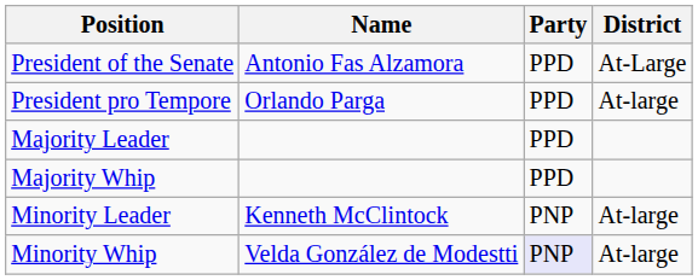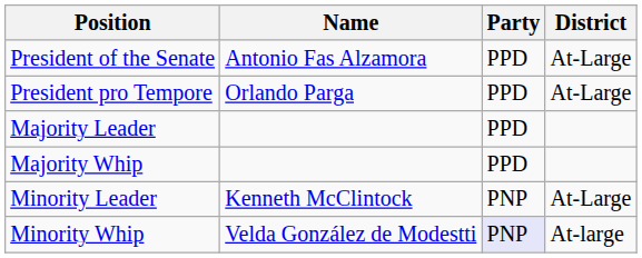 <table class="wikitable sortable">
 <tr>
 <th>Position</th>
 <th>Name</th>
 <th>Party</th>
 <th>District</th>
 </tr>
 <tr>
 <td><a href='#'>President of the Senate</a></td>
 <td><a href='#'>Antonio Fas Alzamora</a></td>
 <td>PPD</td>
 <td>At-Large</td>
 </tr>
 <tr>
 <td><a href='#'>President pro Tempore</a></td>
 <td><a href='#'>Orlando Parga</a></td>
 <td>PPD</td>
-<td>At-large</td>
+<td>At-Large</td>
 </tr>
 <tr>
 <td><a href='#'>Majority Leader</a></td>
 <td></td>
 <td>PPD</td>
 <td></td>
 </tr>
 <tr>
 <td><a href='#'>Majority Whip</a></td>
 <td></td>
 <td>PPD</td>
 <td></td>
 </tr>
 <tr>
 <td><a href='#'>Minority Leader</a></td>
 <td><a href='#'>Kenneth McClintock</a></td>
 <td>PNP</td>
-<td>At-large</td>
+<td>At-Large</td>
 </tr>
 <tr>
 <td><a href='#'>Minority Whip</a></td>
 <td><a href='#'>Velda González de Modestti</a></td>
 <td style="background: lavender;">PNP</td>
 <td>At-large</td>
 </tr>
 </table>
